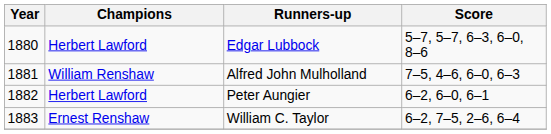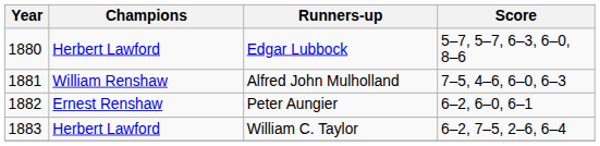 <table class="wikitable">
 <tr>
 <th style="width:40px;">Year</th>
 <th style="width:200px;">Champions</th>
 <th style="width:200px;">Runners-up</th>
 <th style="width:160px;">Score</th>
 </tr>
 <tr>
 <td>1880</td>
 <td> <a href='#'>Herbert Lawford</a></td>
 <td> <a href='#'>Edgar Lubbock</a></td>
 <td>5–7, 5–7, 6–3, 6–0, 8–6</td>
 </tr>
 <tr>
 <td>1881</td>
 <td> <a href='#'>William Renshaw</a></td>
 <td> Alfred John Mulholland</td>
 <td>7–5, 4–6, 6–0, 6–3</td>
 </tr>
 <tr>
 <td>1882</td>
-<td> <a href='#'>Herbert Lawford</a></td>
+<td> <a href='#'>Ernest Renshaw</a></td>
 <td> Peter Aungier</td>
 <td>6–2, 6–0, 6–1</td>
 </tr>
 <tr>
 <td>1883</td>
-<td> <a href='#'>Ernest Renshaw</a></td>
+<td> <a href='#'>Herbert Lawford</a></td>
 <td> William C. Taylor</td>
 <td>6–2, 7–5, 2–6, 6–4</td>
 </tr>
 <tr>
 </tr>
 </table>
